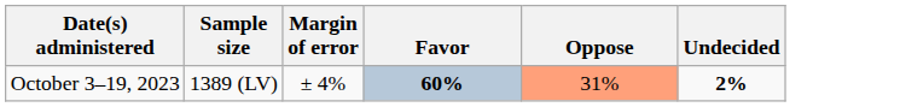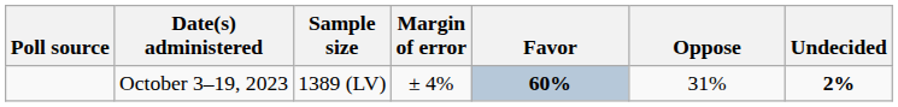 <table class="wikitable" style="font-size:90%;text-align:center;">
 <tr valign=bottom>
+<th>Poll source</th>
 <th>Date(s)<br>administered</th>
 <th>Sample<br>size</th>
 <th>Margin<br>of error</th>
 <th style="width:100px;">Favor</th>
 <th style="width:100px;">Oppose</th>
 <th>Undecided</th>
 </tr>
 <tr>
+<td style="text-align:left;"></td>
 <td>October 3–19, 2023</td>
 <td>1389 (LV)</td>
 <td>± 4%</td>
 <td style="background: #B6C8D9"><strong>60%</strong></td>
-<td style="background: lightsalmon;">31%</td>
+<td>31%</td>
 <td><strong>2%</strong></td>
 </tr>
 </table>
